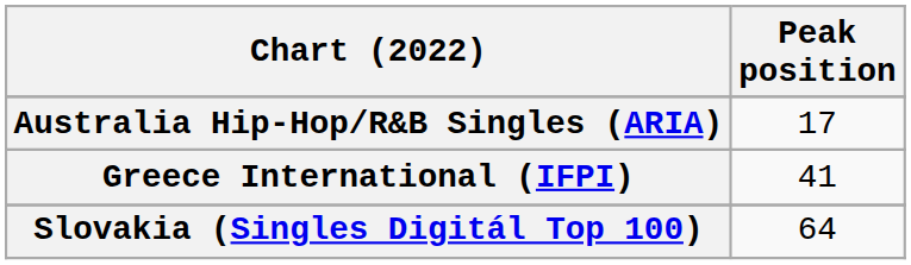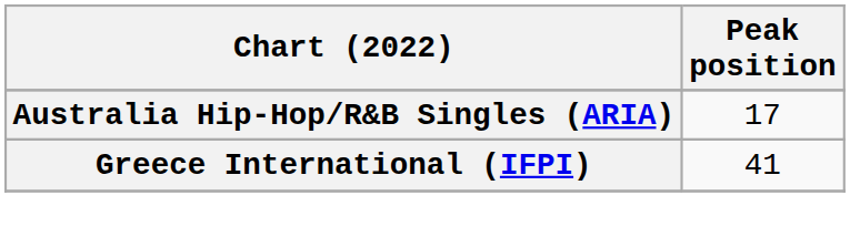 <table class="wikitable sortable plainrowheaders" style="text-align:center">
 <tr>
 <th scope="col">Chart (2022)</th>
 <th scope="col">Peak<br>position</th>
 </tr>
 <tr>
 </tr>
 <tr>
 <th scope="row">Australia Hip-Hop/R&B Singles (<a href='#'>ARIA</a>)</th>
 <td>17</td>
 </tr>
 <tr>
 </tr>
 <tr>
 </tr>
 <tr>
 </tr>
 <tr>
 <th scope="row">Greece International (<a href='#'>IFPI</a>)</th>
 <td>41</td>
 </tr>
 <tr>
 </tr>
 <tr>
-<th scope="row">Slovakia (<a href='#'>Singles Digitál Top 100</a>)</th>
-<td>64</td>
-</tr>
-<tr>
 </tr>
 <tr>
 </tr>
 <tr>
 </tr>
 <tr>
 </tr>
 <tr>
 </tr>
 <tr>
 </tr>
 </table>
